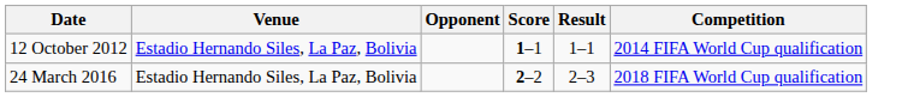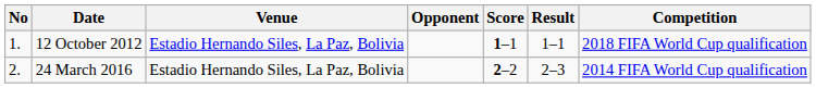 <table class="wikitable" style="font-size:85%;">
 <tr>
+<th>No</th>
 <th>Date</th>
 <th>Venue</th>
 <th>Opponent</th>
 <th>Score</th>
 <th>Result</th>
 <th>Competition</th>
 </tr>
 <tr>
+<td>1.</td>
 <td>12 October 2012</td>
 <td><a href='#'>Estadio Hernando Siles</a>, <a href='#'>La Paz</a>, <a href='#'>Bolivia</a></td>
 <td></td>
 <td align=center><strong>1</strong>–1</td>
 <td align=center>1–1</td>
-<td><a href='#'>2014 FIFA World Cup qualification</a></td>
+<td><a href='#'>2018 FIFA World Cup qualification</a></td>
 </tr>
 <tr>
+<td>2.</td>
 <td>24 March 2016</td>
 <td>Estadio Hernando Siles, La Paz, Bolivia</td>
 <td></td>
 <td align=center><strong>2</strong>–2</td>
 <td align=center>2–3</td>
-<td><a href='#'>2018 FIFA World Cup qualification</a></td>
+<td><a href='#'>2014 FIFA World Cup qualification</a></td>
 </tr>
 </table>
